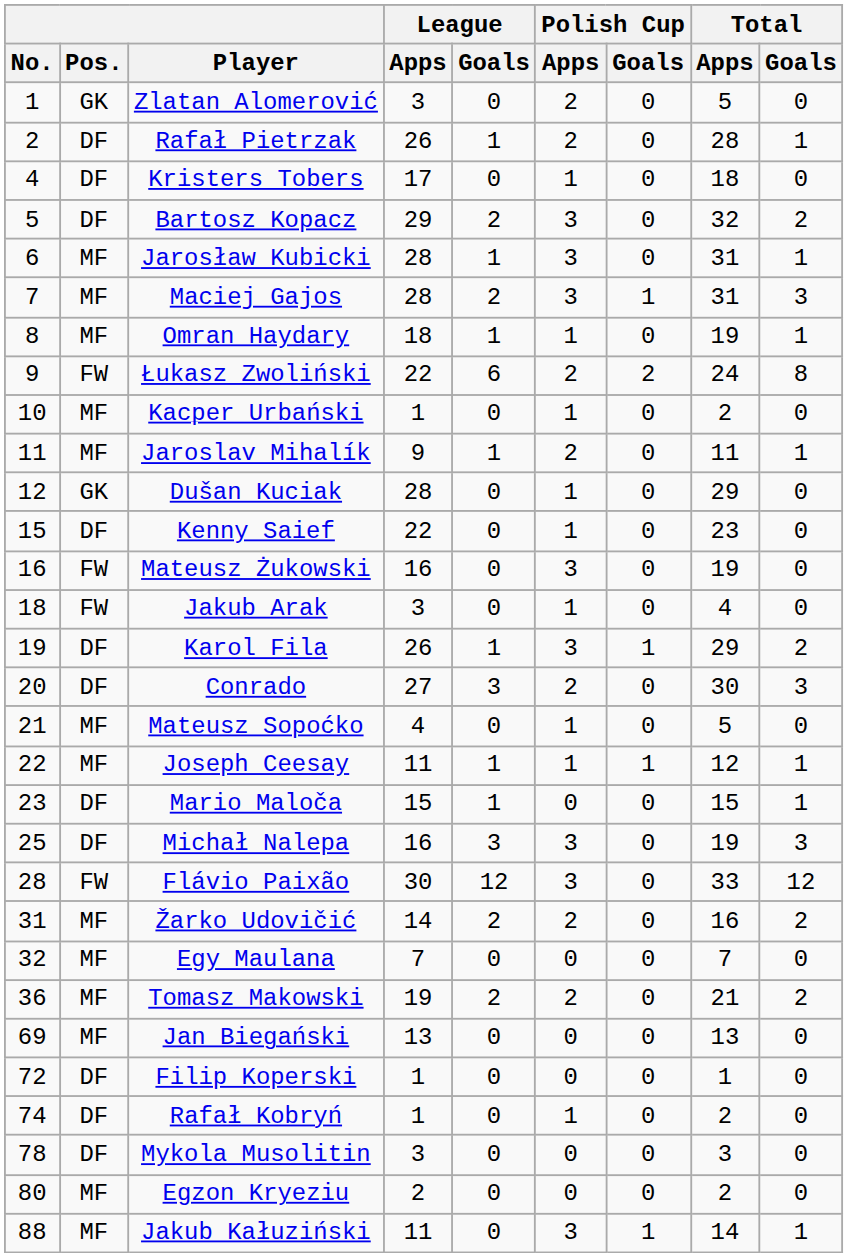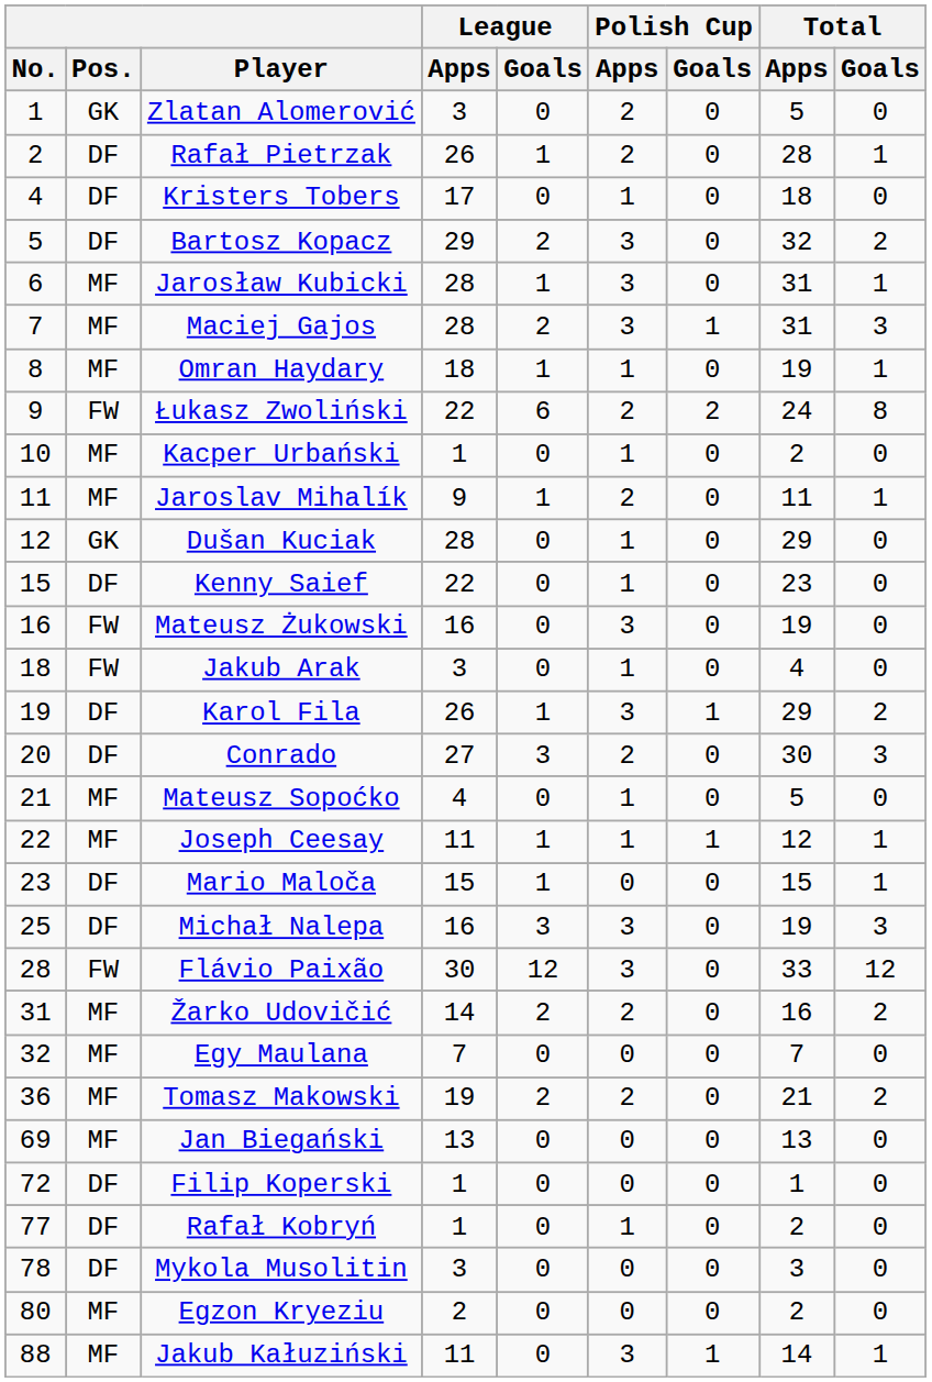 <table class="wikitable" style="text-align: center">
 <tr>
 <th colspan="3"></th>
 <th colspan="2">League</th>
 <th colspan="2">Polish Cup</th>
 <th colspan="2">Total</th>
 </tr>
 <tr>
 <th>No.</th>
 <th>Pos.</th>
 <th>Player</th>
 <th>Apps</th>
 <th>Goals</th>
 <th>Apps</th>
 <th>Goals</th>
 <th>Apps</th>
 <th>Goals</th>
 </tr>
 <tr>
 <td>1</td>
 <td>GK</td>
 <td><a href='#'>Zlatan Alomerović</a></td>
 <td>3</td>
 <td>0</td>
 <td>2</td>
 <td>0</td>
 <td>5</td>
 <td>0</td>
 </tr>
 <tr>
 <td>2</td>
 <td>DF</td>
 <td><a href='#'>Rafał Pietrzak</a></td>
 <td>26</td>
 <td>1</td>
 <td>2</td>
 <td>0</td>
 <td>28</td>
 <td>1</td>
 </tr>
 <tr>
 <td>4</td>
 <td>DF</td>
 <td><a href='#'>Kristers Tobers</a></td>
 <td>17</td>
 <td>0</td>
 <td>1</td>
 <td>0</td>
 <td>18</td>
 <td>0</td>
 </tr>
 <tr>
 <td>5</td>
 <td>DF</td>
 <td><a href='#'>Bartosz Kopacz</a></td>
 <td>29</td>
 <td>2</td>
 <td>3</td>
 <td>0</td>
 <td>32</td>
 <td>2</td>
 </tr>
 <tr>
 <td>6</td>
 <td>MF</td>
 <td><a href='#'>Jarosław Kubicki</a></td>
 <td>28</td>
 <td>1</td>
 <td>3</td>
 <td>0</td>
 <td>31</td>
 <td>1</td>
 </tr>
 <tr>
 <td>7</td>
 <td>MF</td>
 <td><a href='#'>Maciej Gajos</a></td>
 <td>28</td>
 <td>2</td>
 <td>3</td>
 <td>1</td>
 <td>31</td>
 <td>3</td>
 </tr>
 <tr>
 <td>8</td>
 <td>MF</td>
 <td><a href='#'>Omran Haydary</a></td>
 <td>18</td>
 <td>1</td>
 <td>1</td>
 <td>0</td>
 <td>19</td>
 <td>1</td>
 </tr>
 <tr>
 <td>9</td>
 <td>FW</td>
 <td><a href='#'>Łukasz Zwoliński</a></td>
 <td>22</td>
 <td>6</td>
 <td>2</td>
 <td>2</td>
 <td>24</td>
 <td>8</td>
 </tr>
 <tr>
 <td>10</td>
 <td>MF</td>
 <td><a href='#'>Kacper Urbański</a></td>
 <td>1</td>
 <td>0</td>
 <td>1</td>
 <td>0</td>
 <td>2</td>
 <td>0</td>
 </tr>
 <tr>
 <td>11</td>
 <td>MF</td>
 <td><a href='#'>Jaroslav Mihalík</a></td>
 <td>9</td>
 <td>1</td>
 <td>2</td>
 <td>0</td>
 <td>11</td>
 <td>1</td>
 </tr>
 <tr>
 <td>12</td>
 <td>GK</td>
 <td><a href='#'>Dušan Kuciak</a></td>
 <td>28</td>
 <td>0</td>
 <td>1</td>
 <td>0</td>
 <td>29</td>
 <td>0</td>
 </tr>
 <tr>
 <td>15</td>
 <td>DF</td>
 <td><a href='#'>Kenny Saief</a></td>
 <td>22</td>
 <td>0</td>
 <td>1</td>
 <td>0</td>
 <td>23</td>
 <td>0</td>
 </tr>
 <tr>
 <td>16</td>
 <td>FW</td>
 <td><a href='#'>Mateusz Żukowski</a></td>
 <td>16</td>
 <td>0</td>
 <td>3</td>
 <td>0</td>
 <td>19</td>
 <td>0</td>
 </tr>
 <tr>
 <td>18</td>
 <td>FW</td>
 <td><a href='#'>Jakub Arak</a></td>
 <td>3</td>
 <td>0</td>
 <td>1</td>
 <td>0</td>
 <td>4</td>
 <td>0</td>
 </tr>
 <tr>
 <td>19</td>
 <td>DF</td>
 <td><a href='#'>Karol Fila</a></td>
 <td>26</td>
 <td>1</td>
 <td>3</td>
 <td>1</td>
 <td>29</td>
 <td>2</td>
 </tr>
 <tr>
 <td>20</td>
 <td>DF</td>
 <td><a href='#'>Conrado</a></td>
 <td>27</td>
 <td>3</td>
 <td>2</td>
 <td>0</td>
 <td>30</td>
 <td>3</td>
 </tr>
 <tr>
 <td>21</td>
 <td>MF</td>
 <td><a href='#'>Mateusz Sopoćko</a></td>
 <td>4</td>
 <td>0</td>
 <td>1</td>
 <td>0</td>
 <td>5</td>
 <td>0</td>
 </tr>
 <tr>
 <td>22</td>
 <td>MF</td>
 <td><a href='#'>Joseph Ceesay</a></td>
 <td>11</td>
 <td>1</td>
 <td>1</td>
 <td>1</td>
 <td>12</td>
 <td>1</td>
 </tr>
 <tr>
 <td>23</td>
 <td>DF</td>
 <td><a href='#'>Mario Maloča</a></td>
 <td>15</td>
 <td>1</td>
 <td>0</td>
 <td>0</td>
 <td>15</td>
 <td>1</td>
 </tr>
 <tr>
 <td>25</td>
 <td>DF</td>
 <td><a href='#'>Michał Nalepa</a></td>
 <td>16</td>
 <td>3</td>
 <td>3</td>
 <td>0</td>
 <td>19</td>
 <td>3</td>
 </tr>
 <tr>
 <td>28</td>
 <td>FW</td>
 <td><a href='#'>Flávio Paixão</a></td>
 <td>30</td>
 <td>12</td>
 <td>3</td>
 <td>0</td>
 <td>33</td>
 <td>12</td>
 </tr>
 <tr>
 <td>31</td>
 <td>MF</td>
 <td><a href='#'>Žarko Udovičić</a></td>
 <td>14</td>
 <td>2</td>
 <td>2</td>
 <td>0</td>
 <td>16</td>
 <td>2</td>
 </tr>
 <tr>
 <td>32</td>
 <td>MF</td>
 <td><a href='#'>Egy Maulana</a></td>
 <td>7</td>
 <td>0</td>
 <td>0</td>
 <td>0</td>
 <td>7</td>
 <td>0</td>
 </tr>
 <tr>
 <td>36</td>
 <td>MF</td>
 <td><a href='#'>Tomasz Makowski</a></td>
 <td>19</td>
 <td>2</td>
 <td>2</td>
 <td>0</td>
 <td>21</td>
 <td>2</td>
 </tr>
 <tr>
 <td>69</td>
 <td>MF</td>
 <td><a href='#'>Jan Biegański</a></td>
 <td>13</td>
 <td>0</td>
 <td>0</td>
 <td>0</td>
 <td>13</td>
 <td>0</td>
 </tr>
 <tr>
 <td>72</td>
 <td>DF</td>
 <td><a href='#'>Filip Koperski</a></td>
 <td>1</td>
 <td>0</td>
 <td>0</td>
 <td>0</td>
 <td>1</td>
 <td>0</td>
 </tr>
 <tr>
-<td>74</td>
+<td>77</td>
 <td>DF</td>
 <td><a href='#'>Rafał Kobryń</a></td>
 <td>1</td>
 <td>0</td>
 <td>1</td>
 <td>0</td>
 <td>2</td>
 <td>0</td>
 </tr>
 <tr>
 <td>78</td>
 <td>DF</td>
 <td><a href='#'>Mykola Musolitin</a></td>
 <td>3</td>
 <td>0</td>
 <td>0</td>
 <td>0</td>
 <td>3</td>
 <td>0</td>
 </tr>
 <tr>
 <td>80</td>
 <td>MF</td>
 <td><a href='#'>Egzon Kryeziu</a></td>
 <td>2</td>
 <td>0</td>
 <td>0</td>
 <td>0</td>
 <td>2</td>
 <td>0</td>
 </tr>
 <tr>
 <td>88</td>
 <td>MF</td>
 <td><a href='#'>Jakub Kałuziński</a></td>
 <td>11</td>
 <td>0</td>
 <td>3</td>
 <td>1</td>
 <td>14</td>
 <td>1</td>
 </tr>
 </table>
